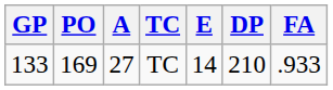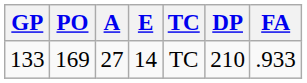 <table class="wikitable">
 <tr>
 <th><a href='#'>GP</a></th>
 <th><a href='#'>PO</a></th>
 <th><a href='#'>A</a></th>
+<th><a href='#'>E</a></th>
 <th><a href='#'>TC</a></th>
-<th><a href='#'>E</a></th>
 <th><a href='#'>DP</a></th>
 <th><a href='#'>FA</a></th>
 </tr>
 <tr align=center>
 <td>133</td>
 <td>169</td>
 <td>27</td>
+<td>14</td>
 <td>TC</td>
-<td>14</td>
 <td>210</td>
 <td>.933</td>
 </tr>
 </table>
